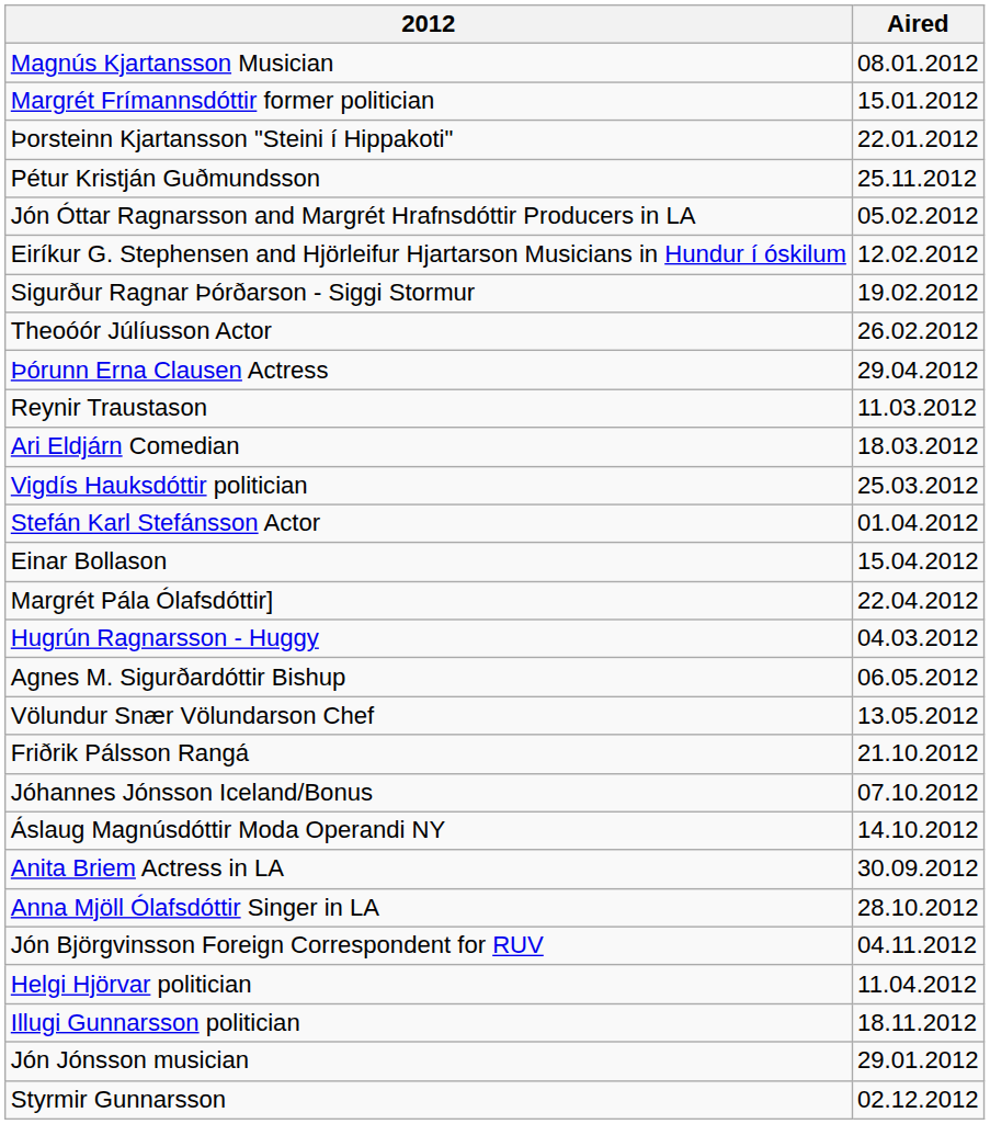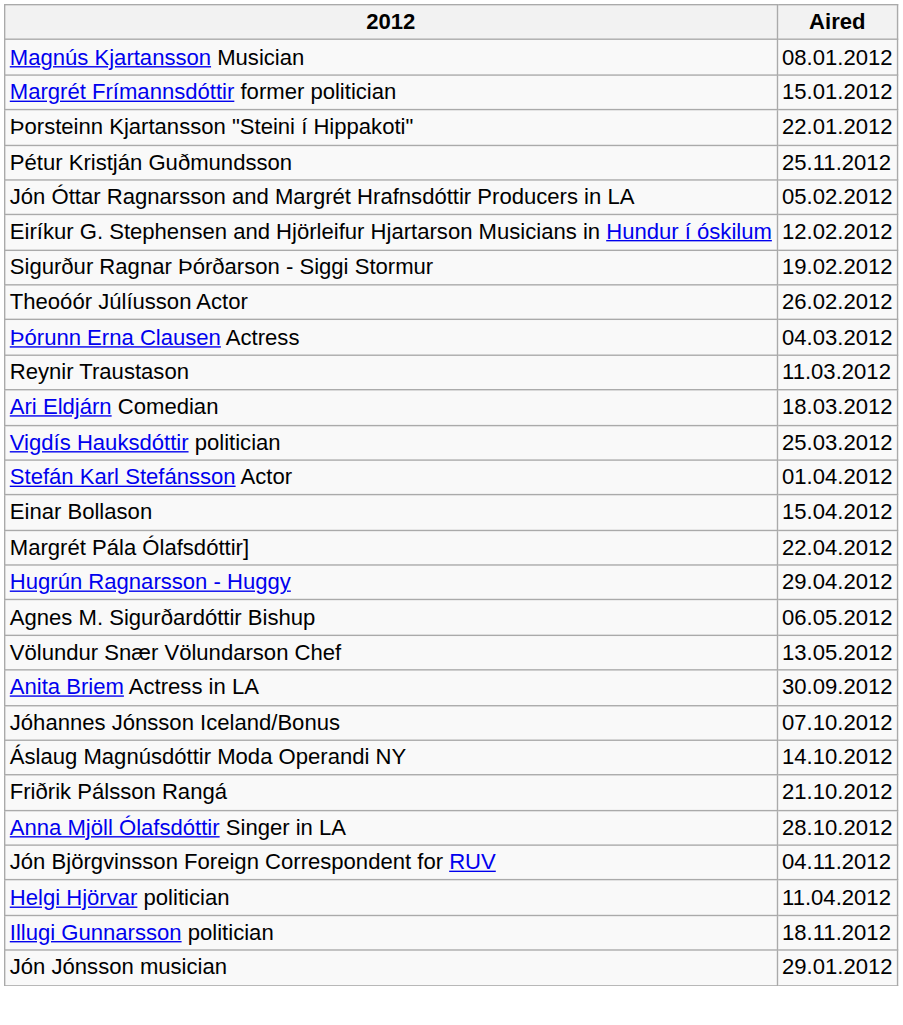 <table class="wikitable">
 <tr>
 <th>2012</th>
 <th>Aired</th>
 </tr>
 <tr>
 <td><a href='#'>Magnús Kjartansson</a> Musician</td>
 <td>08.01.2012</td>
 </tr>
 <tr>
 <td><a href='#'>Margrét Frímannsdóttir</a> former politician</td>
 <td>15.01.2012</td>
 </tr>
 <tr>
 <td>Þorsteinn Kjartansson "Steini í Hippakoti"</td>
 <td>22.01.2012</td>
 </tr>
 <tr>
 <td>Pétur Kristján Guðmundsson</td>
 <td>25.11.2012</td>
 </tr>
 <tr>
 <td>Jón Óttar Ragnarsson and Margrét Hrafnsdóttir Producers in LA</td>
 <td>05.02.2012</td>
 </tr>
 <tr>
 <td>Eiríkur G. Stephensen and Hjörleifur Hjartarson Musicians in <a href='#'>Hundur í óskilum</a></td>
 <td>12.02.2012</td>
 </tr>
 <tr>
 <td>Sigurður Ragnar Þórðarson  - Siggi Stormur</td>
 <td>19.02.2012</td>
 </tr>
 <tr>
 <td>Theoóór Júlíusson Actor</td>
 <td>26.02.2012</td>
 </tr>
 <tr>
 <td><a href='#'>Þórunn Erna Clausen</a> Actress</td>
-<td>29.04.2012</td>
+<td>04.03.2012</td>
 </tr>
 <tr>
 <td>Reynir Traustason</td>
 <td>11.03.2012</td>
 </tr>
 <tr>
 <td><a href='#'>Ari Eldjárn</a> Comedian</td>
 <td>18.03.2012</td>
 </tr>
 <tr>
 <td><a href='#'>Vigdís Hauksdóttir</a> politician</td>
 <td>25.03.2012</td>
 </tr>
 <tr>
 <td><a href='#'>Stefán Karl Stefánsson</a> Actor</td>
 <td>01.04.2012</td>
 </tr>
 <tr>
 <td>Einar Bollason</td>
 <td>15.04.2012</td>
 </tr>
 <tr>
 <td>Margrét Pála Ólafsdóttir]</td>
 <td>22.04.2012</td>
 </tr>
 <tr>
 <td><a href='#'>Hugrún Ragnarsson - Huggy</a></td>
-<td>04.03.2012</td>
+<td>29.04.2012</td>
 </tr>
 <tr>
 <td>Agnes M. Sigurðardóttir Bishup</td>
 <td>06.05.2012</td>
 </tr>
 <tr>
 <td>Völundur Snær Völundarson Chef</td>
 <td>13.05.2012</td>
 </tr>
 <tr>
-<td>Friðrik Pálsson Rangá</td>
-<td>21.10.2012</td>
+<td><a href='#'>Anita Briem</a> Actress in LA</td>
+<td>30.09.2012</td>
 </tr>
 <tr>
 <td>Jóhannes Jónsson Iceland/Bonus</td>
 <td>07.10.2012</td>
 </tr>
 <tr>
 <td>Áslaug Magnúsdóttir Moda Operandi NY</td>
 <td>14.10.2012</td>
 </tr>
 <tr>
-<td><a href='#'>Anita Briem</a> Actress in LA</td>
-<td>30.09.2012</td>
+<td>Friðrik Pálsson Rangá</td>
+<td>21.10.2012</td>
 </tr>
 <tr>
 <td><a href='#'>Anna Mjöll Ólafsdóttir</a> Singer in LA</td>
 <td>28.10.2012</td>
 </tr>
 <tr>
 <td>Jón Björgvinsson Foreign Correspondent for <a href='#'>RUV</a></td>
 <td>04.11.2012</td>
 </tr>
 <tr>
 <td><a href='#'>Helgi Hjörvar</a> politician</td>
 <td>11.04.2012</td>
 </tr>
 <tr>
 <td><a href='#'>Illugi Gunnarsson</a> politician</td>
 <td>18.11.2012</td>
 </tr>
 <tr>
 <td>Jón Jónsson musician</td>
 <td>29.01.2012</td>
 </tr>
-<tr>
-<td>Styrmir Gunnarsson</td>
-<td>02.12.2012</td>
-</tr>
 </table>
